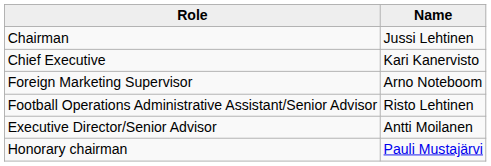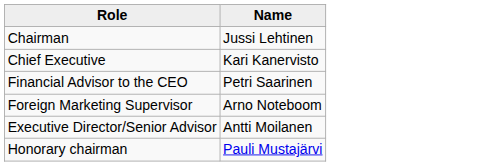 <table class="wikitable">
 <tr>
 <th style="background:#eee;">Role</th>
 <th ! style="background:#eee;">Name</th>
 </tr>
 <tr>
 <td>Chairman</td>
 <td> Jussi Lehtinen</td>
 </tr>
 <tr>
 <td>Chief Executive</td>
 <td> Kari Kanervisto</td>
 </tr>
 <tr>
+<td>Financial Advisor to the CEO</td>
+<td> Petri Saarinen</td>
+</tr>
+<tr>
 <td>Foreign Marketing Supervisor</td>
 <td> Arno Noteboom</td>
-</tr>
-<tr>
-<td>Football Operations Administrative Assistant/Senior Advisor</td>
-<td> Risto Lehtinen</td>
 </tr>
 <tr>
 <td>Executive Director/Senior Advisor</td>
 <td> Antti Moilanen</td>
 </tr>
 <tr>
 <td>Honorary chairman</td>
 <td> <a href='#'>Pauli Mustajärvi</a></td>
 </tr>
 </table>
